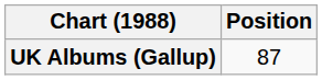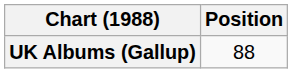 <table class="wikitable plainrowheaders" style="text-align:center">
 <tr>
 <th scope="col">Chart (1988)</th>
 <th scope="col">Position</th>
 </tr>
 <tr>
 <th scope="row">UK Albums (Gallup)</th>
-<td>87</td>
+<td>88</td>
 </tr>
 </table>
